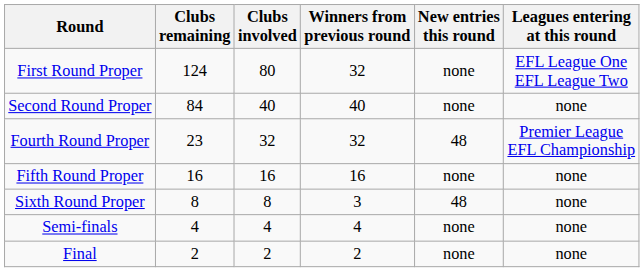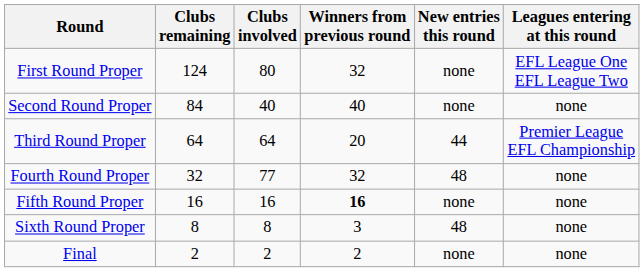 <table class="wikitable" style="text-align:center">
 <tr>
 <th>Round</th>
 <th>Clubs<br>remaining</th>
 <th>Clubs<br>involved</th>
 <th>Winners from<br>previous round</th>
 <th>New entries<br>this round</th>
 <th>Leagues entering<br>at this round</th>
 </tr>
 <tr>
 <td><a href='#'>First Round Proper</a></td>
 <td>124</td>
 <td>80</td>
 <td>32</td>
 <td>none</td>
 <td><a href='#'>EFL League One</a><br><a href='#'>EFL League Two</a></td>
 </tr>
 <tr>
 <td><a href='#'>Second Round Proper</a></td>
 <td>84</td>
 <td>40</td>
 <td>40</td>
 <td>none</td>
 <td>none</td>
 </tr>
 <tr>
+<td><a href='#'>Third Round Proper</a></td>
+<td>64</td>
+<td>64</td>
+<td>20</td>
+<td>44</td>
+<td><a href='#'>Premier League</a><br><a href='#'>EFL Championship</a></td>
+</tr>
+<tr>
 <td><a href='#'>Fourth Round Proper</a></td>
-<td>23</td>
 <td>32</td>
+<td>77</td>
 <td>32</td>
 <td>48</td>
-<td><a href='#'>Premier League</a><br><a href='#'>EFL Championship</a></td>
+<td>none</td>
 </tr>
 <tr>
 <td><a href='#'>Fifth Round Proper</a></td>
 <td>16</td>
 <td>16</td>
-<td>16</td>
+<td><strong>16</strong></td>
 <td>none</td>
 <td>none</td>
 </tr>
 <tr>
 <td><a href='#'>Sixth Round Proper</a></td>
 <td>8</td>
 <td>8</td>
 <td>3</td>
 <td>48</td>
 <td>none</td>
 </tr>
 <tr>
-<td><a href='#'>Semi-finals</a></td>
-<td>4</td>
-<td>4</td>
-<td>4</td>
-<td>none</td>
-<td>none</td>
-</tr>
-<tr>
 <td><a href='#'>Final</a></td>
 <td>2</td>
 <td>2</td>
 <td>2</td>
 <td>none</td>
 <td>none</td>
 </tr>
 </table>
